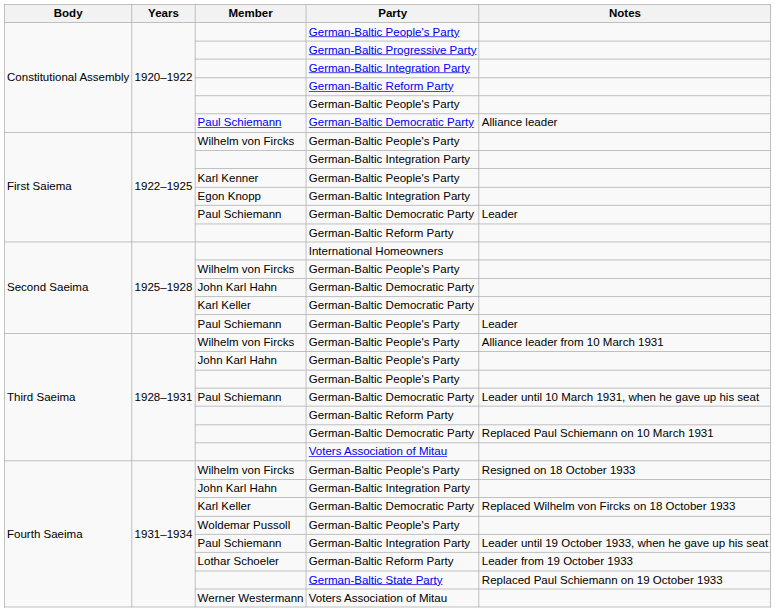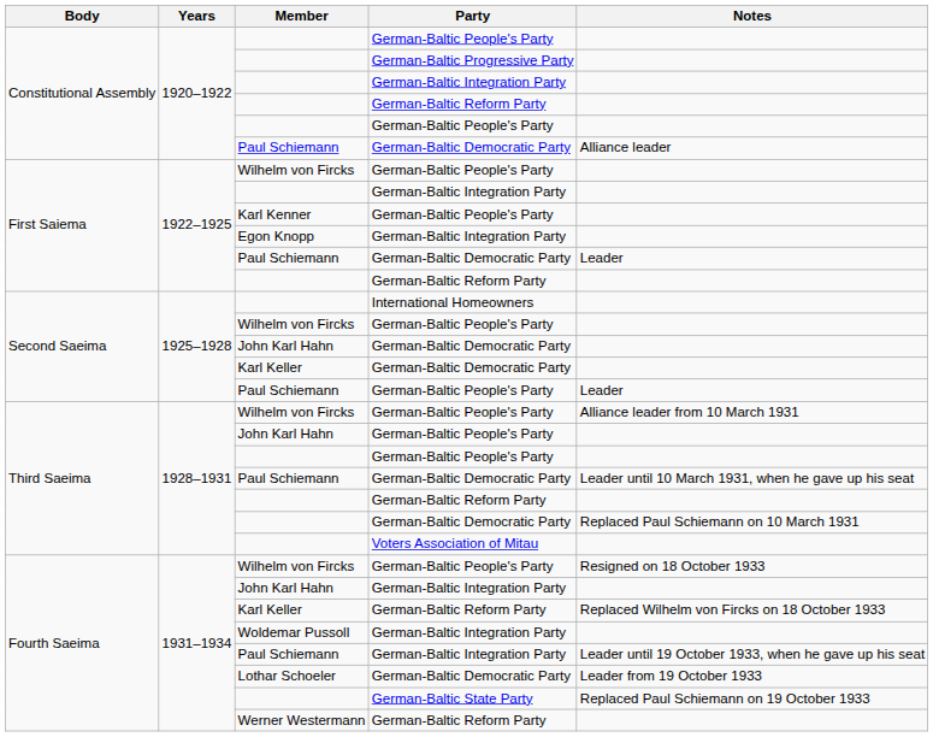 <table class=wikitable>
 <tr>
 <th>Body</th>
 <th>Years</th>
 <th>Member</th>
 <th>Party</th>
 <th>Notes</th>
 </tr>
 <tr>
 <td rowspan=6>Constitutional Assembly</td>
 <td rowspan=6>1920–1922</td>
 <td></td>
 <td><a href='#'>German-Baltic People's Party</a></td>
 <td></td>
 </tr>
 <tr>
 <td></td>
 <td><a href='#'>German-Baltic Progressive Party</a></td>
 <td></td>
 </tr>
 <tr>
 <td></td>
 <td><a href='#'>German-Baltic Integration Party</a></td>
 <td></td>
 </tr>
 <tr>
 <td></td>
 <td><a href='#'>German-Baltic Reform Party</a></td>
 <td></td>
 </tr>
 <tr>
 <td></td>
 <td>German-Baltic People's Party</td>
 <td></td>
 </tr>
 <tr>
 <td><a href='#'>Paul Schiemann</a></td>
 <td><a href='#'>German-Baltic Democratic Party</a></td>
 <td>Alliance leader</td>
 </tr>
 <tr>
 <td rowspan=6>First Saiema</td>
 <td rowspan=6>1922–1925</td>
 <td>Wilhelm von Fircks</td>
 <td>German-Baltic People's Party</td>
 <td></td>
 </tr>
 <tr>
 <td></td>
 <td>German-Baltic Integration Party</td>
 <td></td>
 </tr>
 <tr>
 <td>Karl Kenner</td>
 <td>German-Baltic People's Party</td>
 <td></td>
 </tr>
 <tr>
 <td>Egon Knopp</td>
 <td>German-Baltic Integration Party</td>
 <td></td>
 </tr>
 <tr>
 <td>Paul Schiemann</td>
 <td>German-Baltic Democratic Party</td>
 <td>Leader</td>
 </tr>
 <tr>
 <td></td>
 <td>German-Baltic Reform Party</td>
 <td></td>
 </tr>
 <tr>
 <td rowspan=5>Second Saeima</td>
 <td rowspan=5>1925–1928</td>
 <td></td>
 <td>International Homeowners</td>
 <td></td>
 </tr>
 <tr>
 <td>Wilhelm von Fircks</td>
 <td>German-Baltic People's Party</td>
 <td></td>
 </tr>
 <tr>
 <td>John Karl Hahn</td>
 <td>German-Baltic Democratic Party</td>
 <td></td>
 </tr>
 <tr>
 <td>Karl Keller</td>
 <td>German-Baltic Democratic Party</td>
 <td></td>
 </tr>
 <tr>
 <td>Paul Schiemann</td>
 <td>German-Baltic People's Party</td>
 <td>Leader</td>
 </tr>
 <tr>
 <td rowspan=7>Third Saeima</td>
 <td rowspan=7>1928–1931</td>
 <td>Wilhelm von Fircks</td>
 <td>German-Baltic People's Party</td>
 <td>Alliance leader from 10 March 1931</td>
 </tr>
 <tr>
 <td>John Karl Hahn</td>
 <td>German-Baltic People's Party</td>
 <td></td>
 </tr>
 <tr>
 <td></td>
 <td>German-Baltic People's Party</td>
 <td></td>
 </tr>
 <tr>
 <td>Paul Schiemann</td>
 <td>German-Baltic Democratic Party</td>
 <td>Leader until 10 March 1931, when he gave up his seat</td>
 </tr>
 <tr>
 <td></td>
 <td>German-Baltic Reform Party</td>
 <td></td>
 </tr>
 <tr>
 <td></td>
 <td>German-Baltic Democratic Party</td>
 <td>Replaced Paul Schiemann on 10 March 1931</td>
 </tr>
 <tr>
 <td></td>
 <td><a href='#'>Voters Association of Mitau</a></td>
 <td></td>
 </tr>
 <tr>
 <td rowspan=8>Fourth Saeima</td>
 <td rowspan=8>1931–1934</td>
 <td>Wilhelm von Fircks</td>
 <td>German-Baltic People's Party</td>
 <td>Resigned on 18 October 1933</td>
 </tr>
 <tr>
 <td>John Karl Hahn</td>
 <td>German-Baltic Integration Party</td>
 <td></td>
 </tr>
 <tr>
 <td>Karl Keller</td>
-<td>German-Baltic Democratic Party</td>
+<td>German-Baltic Reform Party</td>
 <td>Replaced Wilhelm von Fircks on 18 October 1933</td>
 </tr>
 <tr>
 <td>Woldemar Pussoll</td>
-<td>German-Baltic People's Party</td>
+<td>German-Baltic Integration Party</td>
 <td></td>
 </tr>
 <tr>
 <td>Paul Schiemann</td>
 <td>German-Baltic Integration Party</td>
 <td>Leader until 19 October 1933, when he gave up his seat</td>
 </tr>
 <tr>
 <td>Lothar Schoeler</td>
-<td>German-Baltic Reform Party</td>
+<td>German-Baltic Democratic Party</td>
 <td>Leader from 19 October 1933</td>
 </tr>
 <tr>
 <td></td>
 <td><a href='#'>German-Baltic State Party</a></td>
 <td>Replaced Paul Schiemann on 19 October 1933</td>
 </tr>
 <tr>
 <td>Werner Westermann</td>
-<td>Voters Association of Mitau</td>
+<td>German-Baltic Reform Party</td>
 <td></td>
 </tr>
 </table>
